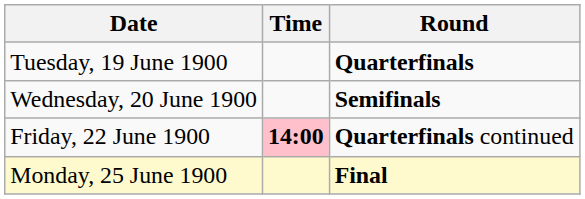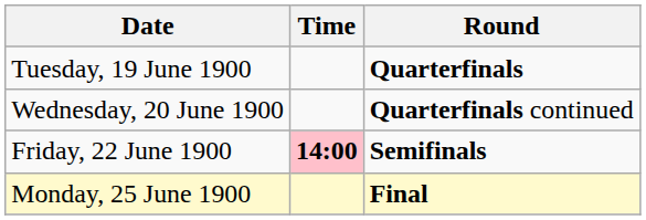 <table class="wikitable">
 <tr>
 <th>Date</th>
 <th>Time</th>
 <th>Round</th>
 </tr>
 <tr>
 <td>Tuesday, 19 June 1900</td>
 <td></td>
 <td><strong>Quarterfinals</strong></td>
 </tr>
 <tr>
 <td>Wednesday, 20 June 1900</td>
 <td></td>
-<td><strong>Semifinals</strong></td>
+<td><strong>Quarterfinals</strong> continued</td>
 </tr>
 <tr>
 <td>Friday, 22 June 1900</td>
 <td style="background: pink;"><strong>14:00</strong></td>
-<td><strong>Quarterfinals</strong> continued</td>
+<td><strong>Semifinals</strong></td>
 </tr>
 <tr style=background:lemonchiffon>
 <td>Monday, 25 June 1900</td>
 <td></td>
 <td><strong>Final</strong></td>
 </tr>
 </table>
